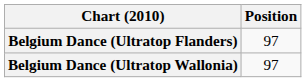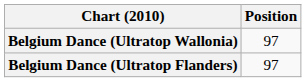 <table class="wikitable plainrowheaders sortable">
 <tr>
 <th>Chart (2010)</th>
 <th>Position</th>
 </tr>
 <tr>
+<th scope="row">Belgium Dance (Ultratop Wallonia)</th>
+<td align=center>97</td>
+</tr>
+<tr>
 <th scope="row">Belgium Dance (Ultratop Flanders)</th>
 <td align=center>97</td>
 </tr>
-<tr>
-<th scope="row">Belgium Dance (Ultratop Wallonia)</th>
-<td align=center>97</td>
-</tr>
 </table>
